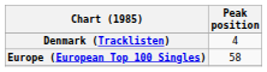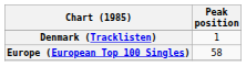 <table class="wikitable sortable plainrowheaders" style="text-align:center">
 <tr>
 <th scope="col">Chart (1985)</th>
 <th scope="col">Peak<br>position</th>
 </tr>
 <tr>
 </tr>
 <tr>
 <th scope="row">Denmark (<a href='#'>Tracklisten</a>)</th>
-<td>4</td>
+<td>1</td>
 </tr>
 <tr>
 <th scope="row">Europe (<a href='#'>European Top 100 Singles</a>)</th>
 <td>58</td>
 </tr>
 <tr>
 </tr>
 <tr>
 </tr>
 <tr>
 </tr>
 <tr>
 </tr>
 <tr>
 </tr>
 </table>
